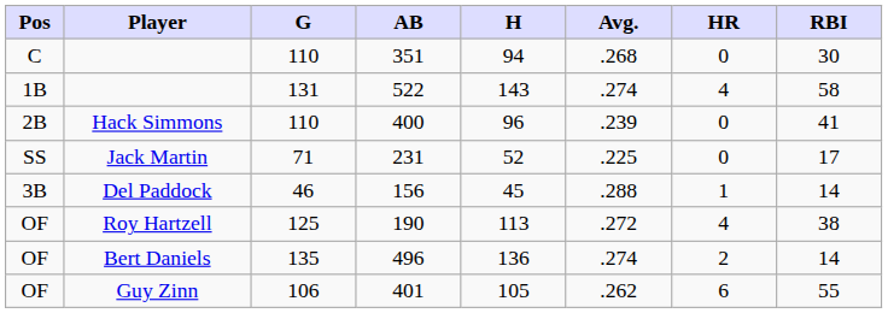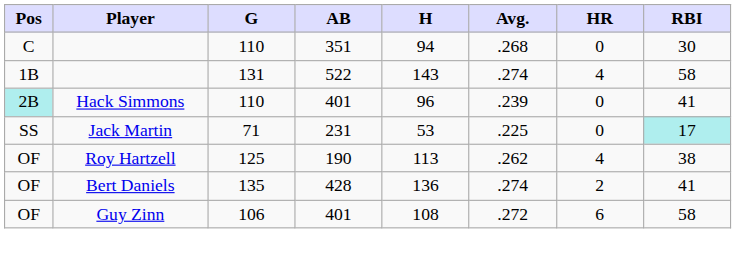 <table class="wikitable sortable">
 <tr>
 <th style="background:#ddf; width:5%;">Pos</th>
 <th style="background:#ddf; width:16%;">Player</th>
 <th style="background:#ddf; width:9%;">G</th>
 <th style="background:#ddf; width:9%;">AB</th>
 <th style="background:#ddf; width:9%;">H</th>
 <th style="background:#ddf; width:9%;">Avg.</th>
 <th style="background:#ddf; width:9%;">HR</th>
 <th style="background:#ddf; width:9%;">RBI</th>
 </tr>
 <tr style="text-align:center;">
 <td>C</td>
 <td></td>
 <td>110</td>
 <td>351</td>
 <td>94</td>
 <td>.268</td>
 <td>0</td>
 <td>30</td>
 </tr>
 <tr style="text-align:center;">
 <td>1B</td>
 <td></td>
 <td>131</td>
 <td>522</td>
 <td>143</td>
 <td>.274</td>
 <td>4</td>
 <td>58</td>
 </tr>
 <tr align=center>
-<td>2B</td>
+<td style="background: paleturquoise;">2B</td>
 <td><a href='#'>Hack Simmons</a></td>
 <td>110</td>
-<td>400</td>
+<td>401</td>
 <td>96</td>
 <td>.239</td>
 <td>0</td>
 <td>41</td>
 </tr>
 <tr align=center>
 <td>SS</td>
 <td><a href='#'>Jack Martin</a></td>
 <td>71</td>
 <td>231</td>
-<td>52</td>
+<td>53</td>
 <td>.225</td>
 <td>0</td>
-<td>17</td>
-</tr>
-<tr align=center>
-<td>3B</td>
-<td><a href='#'>Del Paddock</a></td>
-<td>46</td>
-<td>156</td>
-<td>45</td>
-<td>.288</td>
-<td>1</td>
-<td>14</td>
+<td style="background: paleturquoise;">17</td>
 </tr>
 <tr align=center>
 <td>OF</td>
 <td><a href='#'>Roy Hartzell</a></td>
 <td>125</td>
 <td>190</td>
 <td>113</td>
-<td>.272</td>
+<td>.262</td>
 <td>4</td>
 <td>38</td>
 </tr>
 <tr align=center>
 <td>OF</td>
 <td><a href='#'>Bert Daniels</a></td>
 <td>135</td>
-<td>496</td>
+<td>428</td>
 <td>136</td>
 <td>.274</td>
 <td>2</td>
-<td>14</td>
+<td>41</td>
 </tr>
 <tr align=center>
 <td>OF</td>
 <td><a href='#'>Guy Zinn</a></td>
 <td>106</td>
 <td>401</td>
-<td>105</td>
-<td>.262</td>
+<td>108</td>
+<td>.272</td>
 <td>6</td>
-<td>55</td>
+<td>58</td>
 </tr>
 </table>
